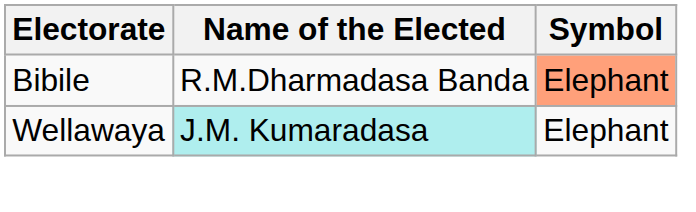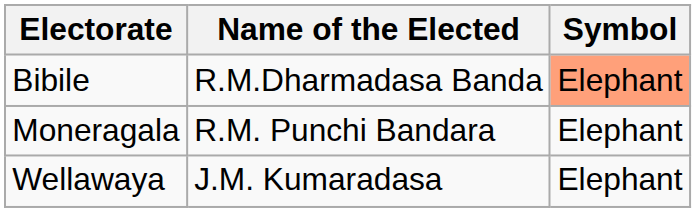 <table class="wikitable" border="1">
 <tr>
 <th>Electorate</th>
 <th>Name of the Elected</th>
 <th>Symbol</th>
 </tr>
 <tr>
 <td>Bibile</td>
 <td>R.M.Dharmadasa Banda</td>
 <td style="background: lightsalmon;">Elephant</td>
 </tr>
 <tr>
+<td>Moneragala</td>
+<td>R.M. Punchi Bandara</td>
+<td>Elephant</td>
+</tr>
+<tr>
 <td>Wellawaya</td>
-<td style="background: paleturquoise;">J.M. Kumaradasa</td>
+<td>J.M. Kumaradasa</td>
 <td>Elephant</td>
 </tr>
 </table>
